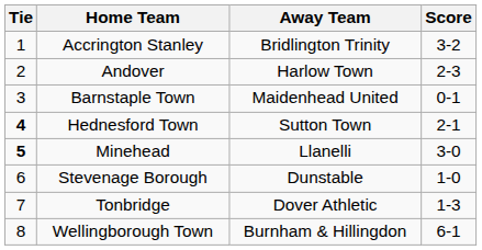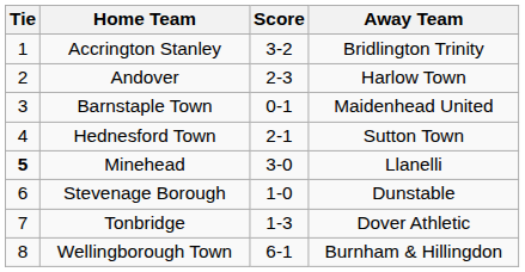 <table class="wikitable" style="text-align:center;">
 <tr>
 <th width=20>Tie</th>
 <th width=175>Home Team</th>
+<th width=20>Score</th>
 <th width=175>Away Team</th>
-<th width=20>Score</th>
 </tr>
 <tr>
 <td>1</td>
 <td>Accrington Stanley</td>
+<td>3-2</td>
 <td>Bridlington Trinity</td>
-<td>3-2</td>
 </tr>
 <tr>
 <td>2</td>
 <td>Andover</td>
+<td>2-3</td>
 <td>Harlow Town</td>
-<td>2-3</td>
 </tr>
 <tr>
 <td>3</td>
 <td>Barnstaple Town</td>
+<td>0-1</td>
 <td>Maidenhead United</td>
-<td>0-1</td>
 </tr>
 <tr>
-<td><strong>4</strong></td>
+<td>4</td>
 <td>Hednesford Town</td>
+<td>2-1</td>
 <td>Sutton Town</td>
-<td>2-1</td>
 </tr>
 <tr>
 <td><strong>5</strong></td>
 <td>Minehead</td>
+<td>3-0</td>
 <td>Llanelli</td>
-<td>3-0</td>
 </tr>
 <tr>
 <td>6</td>
 <td>Stevenage Borough</td>
+<td>1-0</td>
 <td>Dunstable</td>
-<td>1-0</td>
 </tr>
 <tr>
 <td>7</td>
 <td>Tonbridge</td>
+<td>1-3</td>
 <td>Dover Athletic</td>
-<td>1-3</td>
 </tr>
 <tr>
 <td>8</td>
 <td>Wellingborough Town</td>
+<td>6-1</td>
 <td>Burnham & Hillingdon</td>
-<td>6-1</td>
 </tr>
 </table>
